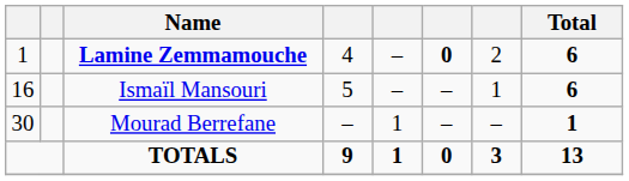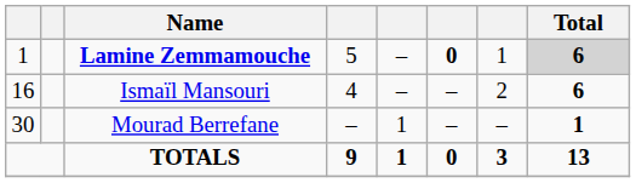 <table class="wikitable sortable alternance"  style="font-size:85%; text-align:center; line-height:14px; width:60%;">
 <tr>
 <th width=15></th>
 <th width=15></th>
 <th width=210>Name</th>
 <th width=40></th>
 <th width=40></th>
 <th width=40></th>
 <th width=40></th>
 <th width=80>Total</th>
 </tr>
 <tr>
 <td>1</td>
 <td></td>
 <td><strong><a href='#'>Lamine Zemmamouche</a></strong></td>
-<td>4</td>
+<td>5</td>
 <td>–</td>
 <td><strong>0</strong></td>
-<td>2</td>
-<td><strong>6</strong></td>
+<td>1</td>
+<td style="background: lightgrey;"><strong>6</strong></td>
 </tr>
 <tr>
 <td>16</td>
 <td></td>
 <td><a href='#'>Ismaïl Mansouri</a></td>
-<td>5</td>
+<td>4</td>
 <td>–</td>
 <td>–</td>
-<td>1</td>
+<td>2</td>
 <td><strong>6</strong></td>
 </tr>
 <tr>
 <td>30</td>
 <td></td>
 <td><a href='#'>Mourad Berrefane</a></td>
 <td>–</td>
 <td>1</td>
 <td>–</td>
 <td>–</td>
 <td><strong>1</strong></td>
 </tr>
 <tr>
 <td colspan="2"></td>
 <td><strong>TOTALS</strong></td>
 <td><strong>9</strong></td>
 <td><strong>1</strong></td>
 <td><strong>0</strong></td>
 <td><strong>3</strong></td>
 <td><strong>13</strong></td>
 </tr>
 <tr>
 </tr>
 </table>
